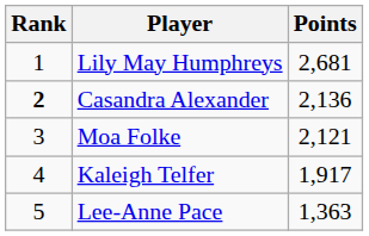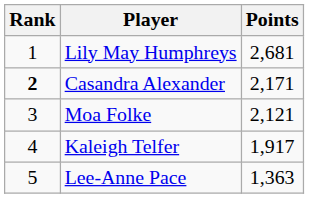 <table class="wikitable">
 <tr>
 <th>Rank</th>
 <th>Player</th>
 <th>Points</th>
 </tr>
 <tr>
 <td align=center>1</td>
 <td> <a href='#'>Lily May Humphreys</a></td>
 <td align=center>2,681</td>
 </tr>
 <tr>
 <td align=center><strong>2</strong></td>
 <td> <a href='#'>Casandra Alexander</a></td>
-<td align=center>2,136</td>
+<td align=center>2,171</td>
 </tr>
 <tr>
 <td align=center>3</td>
 <td> <a href='#'>Moa Folke</a></td>
 <td align=center>2,121</td>
 </tr>
 <tr>
 <td align=center>4</td>
 <td> <a href='#'>Kaleigh Telfer</a></td>
 <td align=center>1,917</td>
 </tr>
 <tr>
 <td align=center>5</td>
 <td> <a href='#'>Lee-Anne Pace</a></td>
 <td align=center>1,363</td>
 </tr>
 </table>
